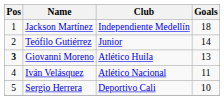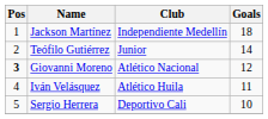 <table class="wikitable" border="1">
 <tr>
 <th width="23">Pos</th>
 <th>Name</th>
 <th>Club</th>
 <th>Goals</th>
 </tr>
 <tr>
 <td align="center">1</td>
 <td> <a href='#'>Jackson Martínez</a></td>
 <td><a href='#'>Independiente Medellín</a></td>
 <td align="center">18</td>
 </tr>
 <tr>
 <td align="center">2</td>
 <td> <a href='#'>Teófilo Gutiérrez</a></td>
 <td><a href='#'>Junior</a></td>
 <td align="center">14</td>
 </tr>
 <tr>
 <td align="center"><strong>3</strong></td>
 <td> <a href='#'>Giovanni Moreno</a></td>
-<td><a href='#'>Atlético Huila</a></td>
-<td align="center">13</td>
+<td><a href='#'>Atlético Nacional</a></td>
+<td align="center">12</td>
 </tr>
 <tr>
 <td align="center">4</td>
 <td> <a href='#'>Iván Velásquez</a></td>
-<td><a href='#'>Atlético Nacional</a></td>
+<td><a href='#'>Atlético Huila</a></td>
 <td align="center">11</td>
 </tr>
 <tr>
 <td align="center">5</td>
 <td> <a href='#'>Sergio Herrera</a></td>
 <td><a href='#'>Deportivo Cali</a></td>
 <td align="center">10</td>
 </tr>
 <tr>
 </tr>
 </table>
